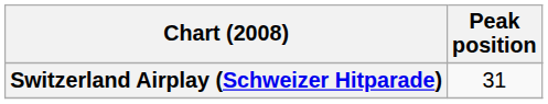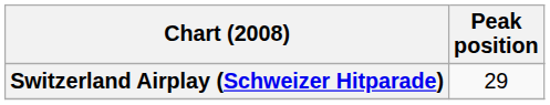 <table class="wikitable sortable plainrowheaders" style="text-align:center">
 <tr>
 <th scope="col">Chart (2008)</th>
 <th scope="col">Peak<br>position</th>
 </tr>
 <tr>
 </tr>
 <tr>
 <th scope="row">Switzerland Airplay (<a href='#'>Schweizer Hitparade</a>)</th>
-<td>31</td>
+<td>29</td>
 </tr>
 <tr>
 </tr>
 </table>
